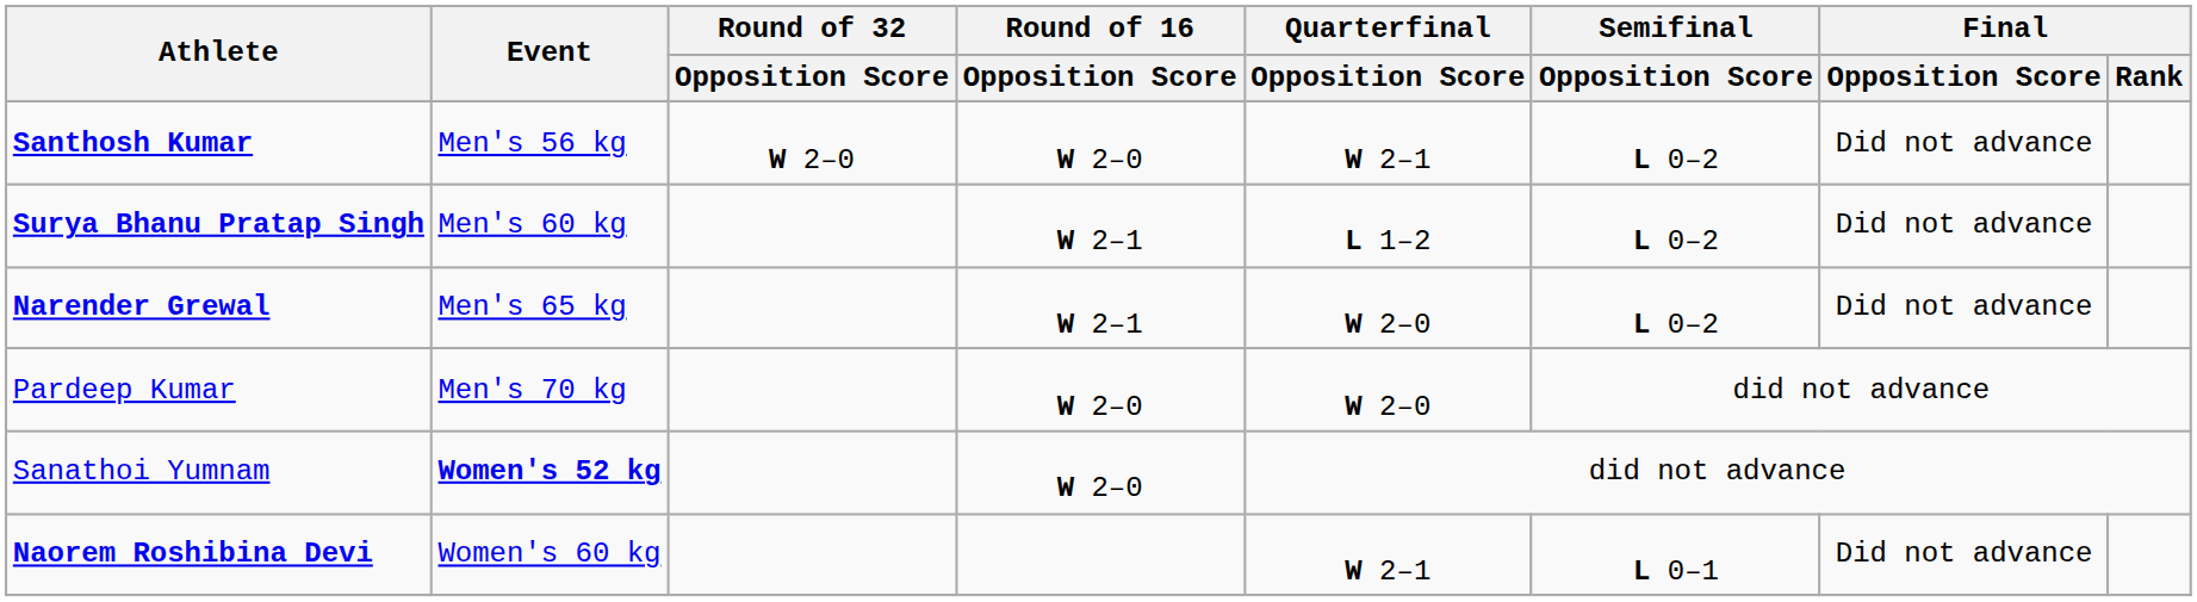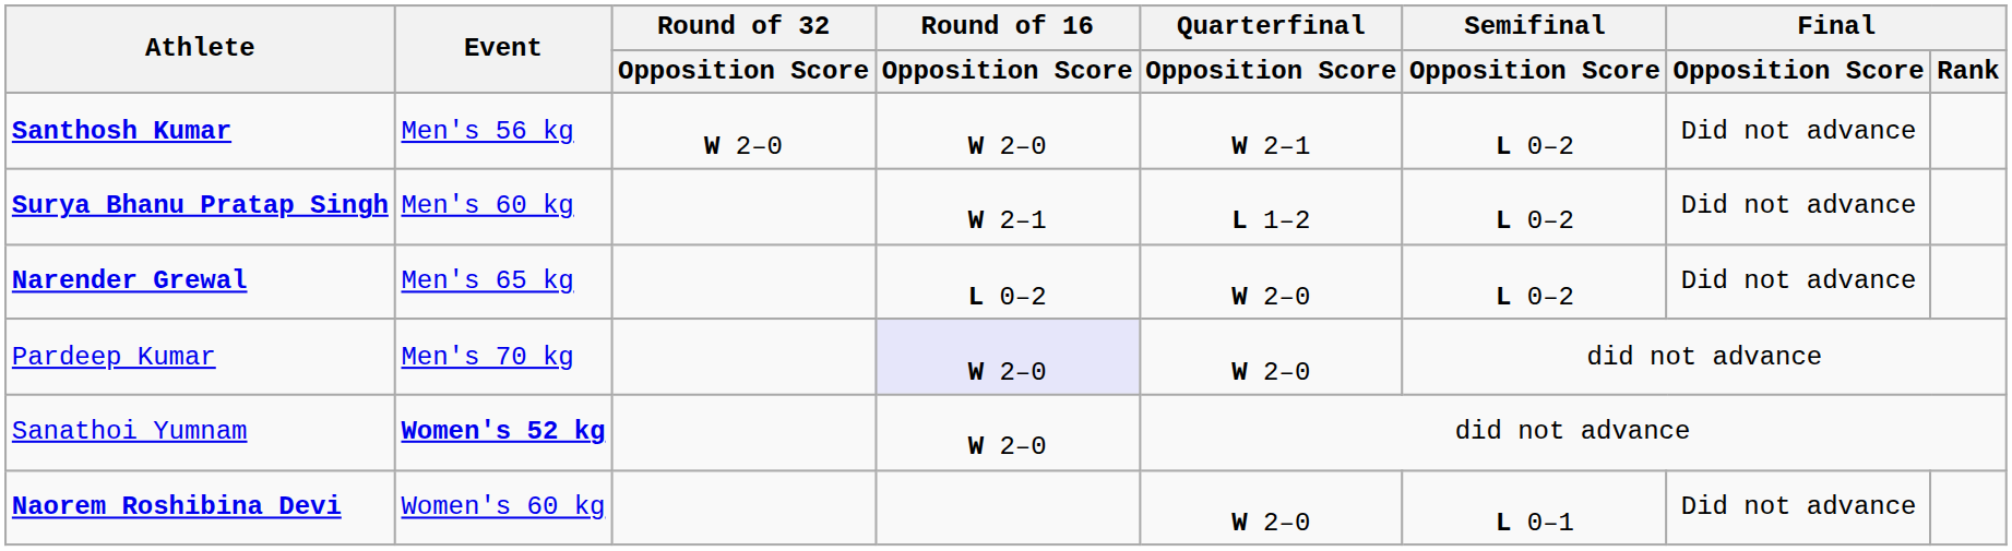 <table class=wikitable style="text-align:center; font-size:90%">
 <tr>
 <th rowspan="2">Athlete</th>
 <th rowspan="2">Event</th>
 <th>Round of 32</th>
 <th>Round of 16</th>
 <th>Quarterfinal</th>
 <th>Semifinal</th>
 <th colspan="2">Final</th>
 </tr>
 <tr>
 <th>Opposition Score</th>
 <th>Opposition Score</th>
 <th>Opposition Score</th>
 <th>Opposition Score</th>
 <th>Opposition Score</th>
 <th>Rank</th>
 </tr>
 <tr>
 <td align=left><strong><a href='#'>Santhosh Kumar</a></strong></td>
 <td align=left><a href='#'>Men's 56 kg</a></td>
 <td><br><strong>W</strong> 2–0</td>
 <td><br><strong>W</strong> 2–0</td>
 <td><br><strong>W</strong> 2–1</td>
 <td><br><strong>L</strong> 0–2</td>
 <td>Did not advance</td>
 <td></td>
 </tr>
 <tr>
 <td align=left><strong><a href='#'>Surya Bhanu Pratap Singh</a></strong></td>
 <td align=left><a href='#'>Men's 60 kg</a></td>
 <td></td>
 <td><br><strong>W</strong> 2–1</td>
 <td><br><strong>L</strong> 1–2</td>
 <td><br><strong>L</strong> 0–2</td>
 <td>Did not advance</td>
 <td></td>
 </tr>
 <tr>
 <td align=left><strong><a href='#'>Narender Grewal</a></strong></td>
 <td align=left><a href='#'>Men's 65 kg</a></td>
 <td></td>
-<td><br><strong>W</strong> 2–1</td>
+<td><br><strong>L</strong> 0–2</td>
 <td><br><strong>W</strong> 2–0</td>
 <td><br><strong>L</strong> 0–2</td>
 <td>Did not advance</td>
 <td></td>
 </tr>
 <tr>
 <td align=left><a href='#'>Pardeep Kumar</a></td>
 <td align=left><a href='#'>Men's 70 kg</a></td>
 <td></td>
-<td><br><strong>W</strong> 2–0</td>
+<td style="background: lavender;"><br><strong>W</strong> 2–0</td>
 <td><br><strong>W</strong> 2–0</td>
 <td colspan=4>did not advance</td>
 </tr>
 <tr>
 <td align=left><a href='#'>Sanathoi Yumnam</a></td>
 <td align=left><strong><a href='#'>Women's 52 kg</a></strong></td>
 <td></td>
 <td><br><strong>W</strong> 2–0</td>
 <td colspan=4>did not advance</td>
 </tr>
 <tr>
 <td align=left><strong><a href='#'>Naorem Roshibina Devi</a></strong></td>
 <td align=left><a href='#'>Women's 60 kg</a></td>
 <td></td>
 <td></td>
-<td><br><strong>W</strong> 2–1</td>
+<td><br><strong>W</strong> 2–0</td>
 <td><br><strong>L</strong> 0–1</td>
 <td>Did not advance</td>
 <td></td>
 </tr>
 </table>
